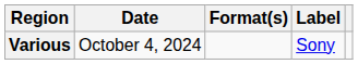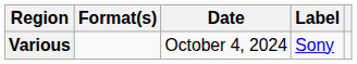 <table class="wikitable plainrowheaders">
 <tr>
 <th scope="col">Region</th>
+<th scope="col">Format(s)</th>
 <th scope="col">Date</th>
-<th scope="col">Format(s)</th>
 <th scope="col">Label</th>
 <th scope="col"></th>
 </tr>
 <tr>
 <th scope="row">Various</th>
+<td></td>
 <td>October 4, 2024</td>
-<td></td>
 <td><a href='#'>Sony</a></td>
 <td style="text-align:center;"></td>
 </tr>
 </table>
